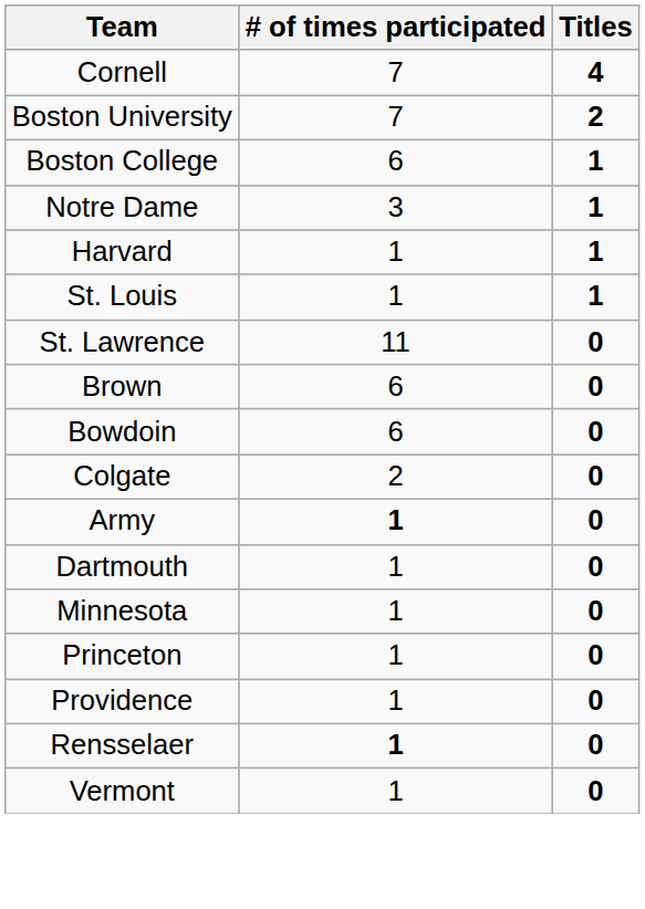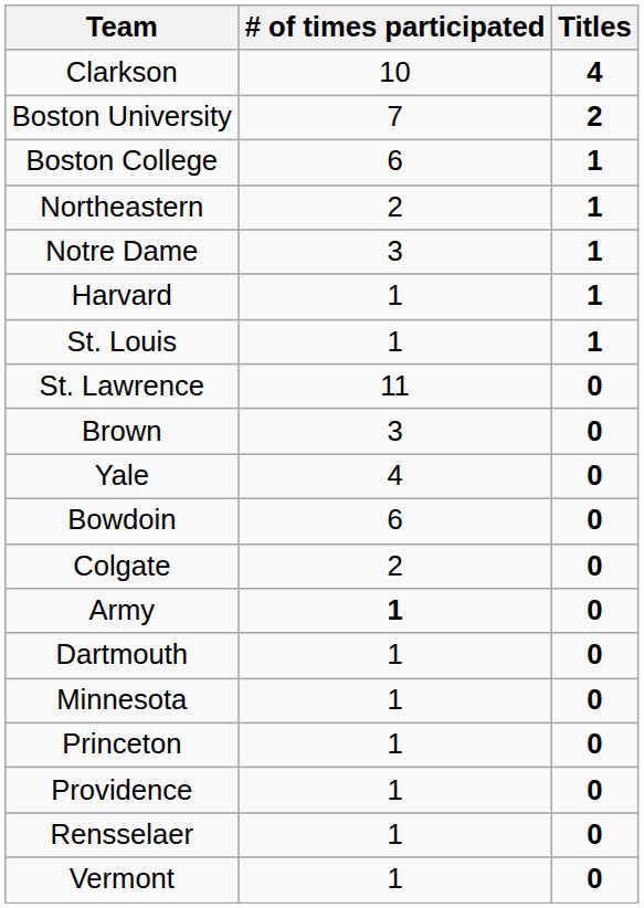 <table class="wikitable" style="text-align:center" cellpadding=2 cellspacing=2>
 <tr>
 <th>Team</th>
 <th># of times participated</th>
 <th><strong>Titles</strong></th>
 </tr>
 <tr>
-<td>Cornell</td>
-<td>7</td>
+<td>Clarkson</td>
+<td>10</td>
 <td><strong>4</strong></td>
 </tr>
 <tr>
 <td>Boston University</td>
 <td>7</td>
 <td><strong>2</strong></td>
 </tr>
 <tr>
 <td>Boston College</td>
 <td>6</td>
+<td><strong>1</strong></td>
+</tr>
+<tr>
+<td>Northeastern</td>
+<td>2</td>
 <td><strong>1</strong></td>
 </tr>
 <tr>
 <td>Notre Dame</td>
 <td>3</td>
 <td><strong>1</strong></td>
 </tr>
 <tr>
 <td>Harvard</td>
 <td>1</td>
 <td><strong>1</strong></td>
 </tr>
 <tr>
 <td>St. Louis</td>
 <td>1</td>
 <td><strong>1</strong></td>
 </tr>
 <tr>
 <td>St. Lawrence</td>
 <td>11</td>
 <td><strong>0</strong></td>
 </tr>
 <tr>
 <td>Brown</td>
-<td>6</td>
+<td>3</td>
+<td><strong>0</strong></td>
+</tr>
+<tr>
+<td>Yale</td>
+<td>4</td>
 <td><strong>0</strong></td>
 </tr>
 <tr>
 <td>Bowdoin</td>
 <td>6</td>
 <td><strong>0</strong></td>
 </tr>
 <tr>
 <td>Colgate</td>
 <td>2</td>
 <td><strong>0</strong></td>
 </tr>
 <tr>
 <td>Army</td>
 <td><strong>1</strong></td>
 <td><strong>0</strong></td>
 </tr>
 <tr>
 <td>Dartmouth</td>
 <td>1</td>
 <td><strong>0</strong></td>
 </tr>
 <tr>
 <td>Minnesota</td>
 <td>1</td>
 <td><strong>0</strong></td>
 </tr>
 <tr>
 <td>Princeton</td>
 <td>1</td>
 <td><strong>0</strong></td>
 </tr>
 <tr>
 <td>Providence</td>
 <td>1</td>
 <td><strong>0</strong></td>
 </tr>
 <tr>
 <td>Rensselaer</td>
-<td><strong>1</strong></td>
+<td>1</td>
 <td><strong>0</strong></td>
 </tr>
 <tr>
 <td>Vermont</td>
 <td>1</td>
 <td><strong>0</strong></td>
 </tr>
 </table>
